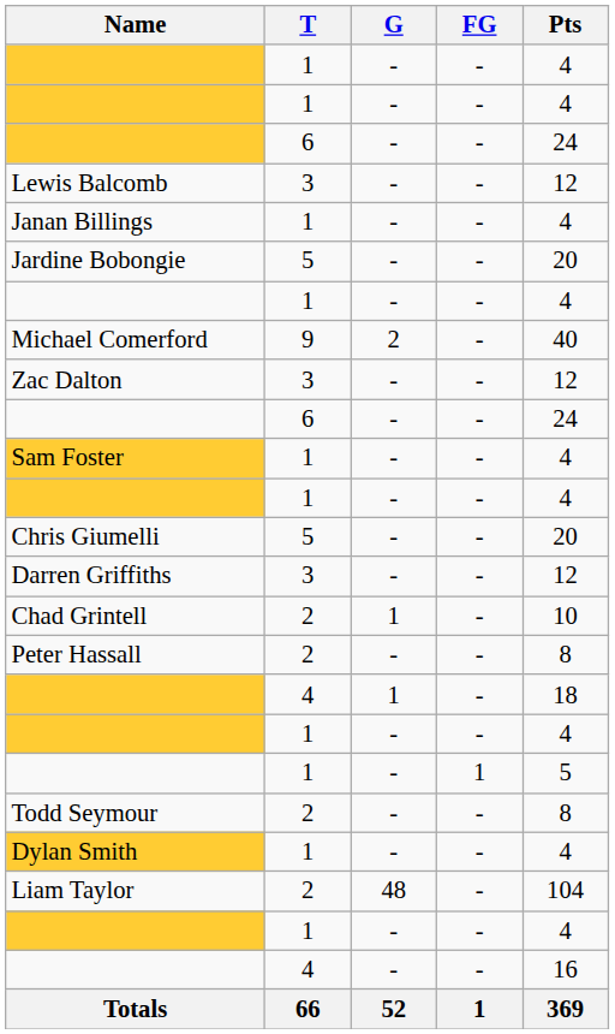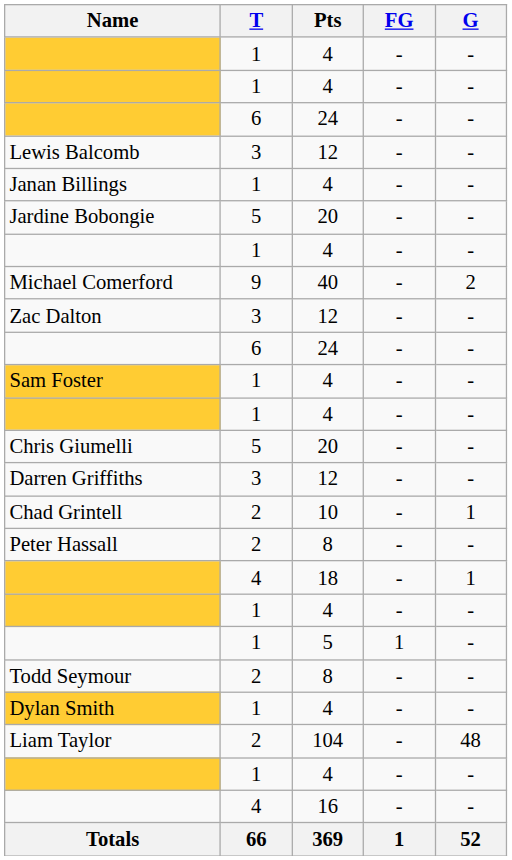 <table class="wikitable sortable" style="text-align: center;">
 <tr>
 <th style="width:10em">Name</th>
 <th style="width:3em"><a href='#'>T</a></th>
+<th style="width:3em">Pts</th>
+<th style="width:3em"><a href='#'>FG</a></th>
 <th style="width:3em"><a href='#'>G</a></th>
-<th style="width:3em"><a href='#'>FG</a></th>
-<th style="width:3em">Pts</th>
 </tr>
 <tr>
 <td style="text-align:left; background:#FC3;"></td>
 <td>1</td>
+<td>4</td>
 <td>-</td>
 <td>-</td>
-<td>4</td>
 </tr>
 <tr>
 <td style="text-align:left; background:#FC3;"></td>
 <td>1</td>
+<td>4</td>
 <td>-</td>
 <td>-</td>
-<td>4</td>
 </tr>
 <tr>
 <td style="text-align:left; background:#FC3;"></td>
 <td>6</td>
+<td>24</td>
 <td>-</td>
 <td>-</td>
-<td>24</td>
 </tr>
 <tr>
 <td style="text-align:left;">Lewis Balcomb</td>
 <td>3</td>
+<td>12</td>
 <td>-</td>
 <td>-</td>
-<td>12</td>
 </tr>
 <tr>
 <td style="text-align:left;">Janan Billings</td>
 <td>1</td>
+<td>4</td>
 <td>-</td>
 <td>-</td>
-<td>4</td>
 </tr>
 <tr>
 <td style="text-align:left;">Jardine Bobongie</td>
 <td>5</td>
+<td>20</td>
 <td>-</td>
 <td>-</td>
-<td>20</td>
 </tr>
 <tr>
 <td style="text-align:left;"></td>
 <td>1</td>
+<td>4</td>
 <td>-</td>
 <td>-</td>
-<td>4</td>
 </tr>
 <tr>
 <td style="text-align:left;">Michael Comerford</td>
 <td>9</td>
+<td>40</td>
+<td>-</td>
 <td>2</td>
-<td>-</td>
-<td>40</td>
 </tr>
 <tr>
 <td style="text-align:left;">Zac Dalton</td>
 <td>3</td>
+<td>12</td>
 <td>-</td>
 <td>-</td>
-<td>12</td>
 </tr>
 <tr>
 <td style="text-align:left;"></td>
 <td>6</td>
+<td>24</td>
 <td>-</td>
 <td>-</td>
-<td>24</td>
 </tr>
 <tr>
 <td style="text-align:left; background:#FC3;">Sam Foster</td>
 <td>1</td>
+<td>4</td>
 <td>-</td>
 <td>-</td>
-<td>4</td>
 </tr>
 <tr>
 <td style="text-align:left; background:#FC3;"></td>
 <td>1</td>
+<td>4</td>
 <td>-</td>
 <td>-</td>
-<td>4</td>
 </tr>
 <tr>
 <td style="text-align:left;">Chris Giumelli</td>
 <td>5</td>
+<td>20</td>
 <td>-</td>
 <td>-</td>
-<td>20</td>
 </tr>
 <tr>
 <td style="text-align:left;">Darren Griffiths</td>
 <td>3</td>
+<td>12</td>
 <td>-</td>
 <td>-</td>
-<td>12</td>
 </tr>
 <tr>
 <td style="text-align:left;">Chad Grintell</td>
 <td>2</td>
+<td>10</td>
+<td>-</td>
 <td>1</td>
-<td>-</td>
-<td>10</td>
 </tr>
 <tr>
 <td style="text-align:left;">Peter Hassall</td>
 <td>2</td>
+<td>8</td>
 <td>-</td>
 <td>-</td>
-<td>8</td>
 </tr>
 <tr>
 <td style="text-align:left; background:#FC3;"></td>
 <td>4</td>
+<td>18</td>
+<td>-</td>
 <td>1</td>
-<td>-</td>
-<td>18</td>
 </tr>
 <tr>
 <td style="text-align:left; background:#FC3;"></td>
 <td>1</td>
+<td>4</td>
 <td>-</td>
 <td>-</td>
-<td>4</td>
 </tr>
 <tr>
 <td style="text-align:left;"></td>
 <td>1</td>
+<td>5</td>
+<td>1</td>
 <td>-</td>
-<td>1</td>
-<td>5</td>
 </tr>
 <tr>
 <td style="text-align:left;">Todd Seymour</td>
 <td>2</td>
+<td>8</td>
 <td>-</td>
 <td>-</td>
-<td>8</td>
 </tr>
 <tr>
 <td style="text-align:left; background:#FC3;">Dylan Smith</td>
 <td>1</td>
+<td>4</td>
 <td>-</td>
 <td>-</td>
-<td>4</td>
 </tr>
 <tr>
 <td style="text-align:left;">Liam Taylor</td>
 <td>2</td>
+<td>104</td>
+<td>-</td>
 <td>48</td>
-<td>-</td>
-<td>104</td>
 </tr>
 <tr>
 <td style="text-align:left; background:#FC3;"></td>
 <td>1</td>
+<td>4</td>
 <td>-</td>
 <td>-</td>
-<td>4</td>
 </tr>
 <tr>
 <td style="text-align:left;"></td>
 <td>4</td>
+<td>16</td>
 <td>-</td>
 <td>-</td>
-<td>16</td>
 </tr>
 <tr class="sortbottom">
 <th>Totals</th>
 <th>66</th>
+<th>369</th>
+<th>1</th>
 <th>52</th>
-<th>1</th>
-<th>369</th>
 </tr>
 </table>
